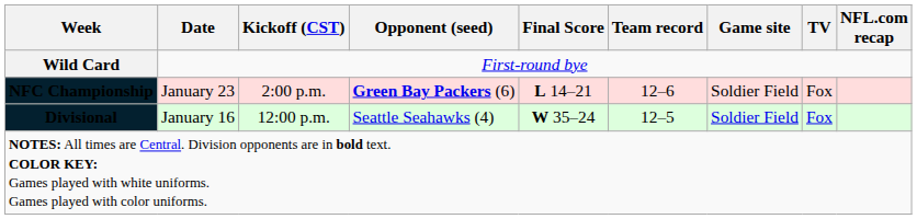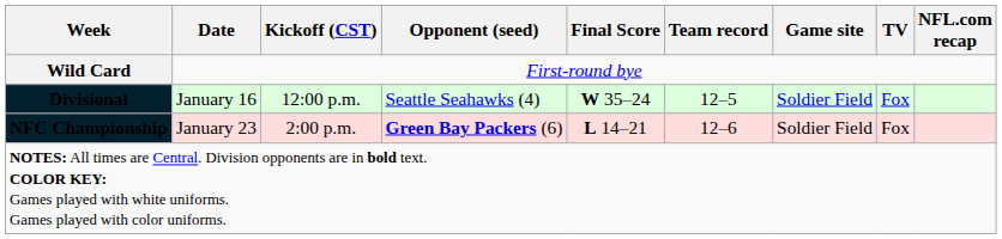 <table class="wikitable">
 <tr>
 <th>Week</th>
 <th>Date</th>
 <th>Kickoff (<a href='#'>CST</a>)</th>
 <th>Opponent (seed)</th>
 <th>Final Score</th>
 <th>Team record</th>
 <th>Game site</th>
 <th>TV</th>
 <th>NFL.com<br>recap</th>
 </tr>
 <tr>
 <th>Wild Card</th>
 <td colspan="8" style="text-align:center;"><em><a href='#'>First-round bye</a></em></td>
 </tr>
+<tr style="background:#dfd;">
+<th style="text-align:center; background:#03202F;"><span><strong>Divisional</strong></span></th>
+<td style="text-align:center;">January 16</td>
+<td style="text-align:center">12:00 p.m.</td>
+<td><a href='#'>Seattle Seahawks</a> (4)</td>
+<td style="text-align:center;"><strong>W</strong> 35–24</td>
+<td style="text-align:center;">12–5</td>
+<td><a href='#'>Soldier Field</a></td>
+<td><a href='#'>Fox</a></td>
+<td></td>
+</tr>
 <tr style="background:#fdd;">
 <th style="text-align:center; background:#03202F;"><span><strong>NFC Championship</strong></span></th>
 <td style="text-align:center;">January 23</td>
 <td style="text-align:center">2:00 p.m.</td>
 <td><strong><a href='#'>Green Bay Packers</a></strong> (6)</td>
 <td style="text-align:center;"><strong>L</strong> 14–21</td>
 <td style="text-align:center;">12–6</td>
 <td>Soldier Field</td>
 <td>Fox</td>
 <td></td>
 </tr>
-<tr style="background:#dfd;">
-<th style="text-align:center; background:#03202F;"><span><strong>Divisional</strong></span></th>
-<td style="text-align:center;">January 16</td>
-<td style="text-align:center">12:00 p.m.</td>
-<td><a href='#'>Seattle Seahawks</a> (4)</td>
-<td style="text-align:center;"><strong>W</strong> 35–24</td>
-<td style="text-align:center;">12–5</td>
-<td><a href='#'>Soldier Field</a></td>
-<td><a href='#'>Fox</a></td>
-<td></td>
-</tr>
 <tr>
 <td colspan="9"><small><strong>NOTES:</strong> All times are <a href='#'>Central</a>. Division opponents are in <strong>bold</strong> text.</small><br><small><strong>COLOR KEY:</strong><br> Games played with white uniforms.<br>  Games played with color uniforms.</small></td>
 </tr>
 </table>
